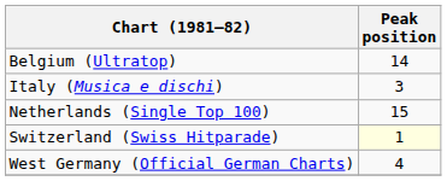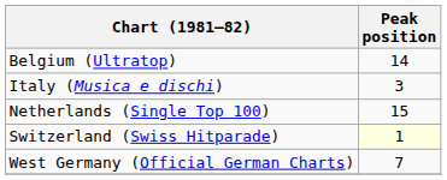 <table class="wikitable">
 <tr>
 <th align="left">Chart (1981–82)</th>
 <th align="left">Peak<br>position</th>
 </tr>
 <tr>
 <td align="left">Belgium (<a href='#'>Ultratop</a>)</td>
 <td align="center">14</td>
 </tr>
 <tr>
 <td align="left">Italy (<em><a href='#'>Musica e dischi</a></em>)</td>
 <td align="center">3</td>
 </tr>
 <tr>
 <td align="left">Netherlands (<a href='#'>Single Top 100</a>)</td>
 <td align="center">15</td>
 </tr>
 <tr>
 <td align="left">Switzerland (<a href='#'>Swiss Hitparade</a>)</td>
 <td align="center" style="background: lightyellow;">1</td>
 </tr>
 <tr>
 <td align="left">West Germany (<a href='#'>Official German Charts</a>)</td>
-<td align="center">4</td>
+<td align="center">7</td>
 </tr>
 <tr>
 </tr>
 </table>
